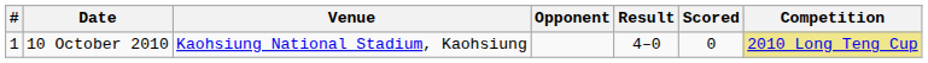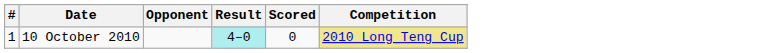 <table class="wikitable" style="font-size:90%; text-align: left;">
 <tr bgcolor="#CCCCCC" align="center">
 <th>#</th>
 <th>Date</th>
-<th>Venue</th>
 <th>Opponent</th>
 <th>Result</th>
 <th>Scored</th>
 <th>Competition</th>
 </tr>
 <tr>
 <td>1</td>
 <td>10 October 2010</td>
-<td><a href='#'>Kaohsiung National Stadium</a>, Kaohsiung</td>
 <td></td>
-<td align=center>4–0</td>
+<td align=center style="background: paleturquoise;">4–0</td>
 <td align=center>0</td>
 <td style="background: khaki;"><a href='#'>2010 Long Teng Cup</a></td>
 </tr>
 </table>
